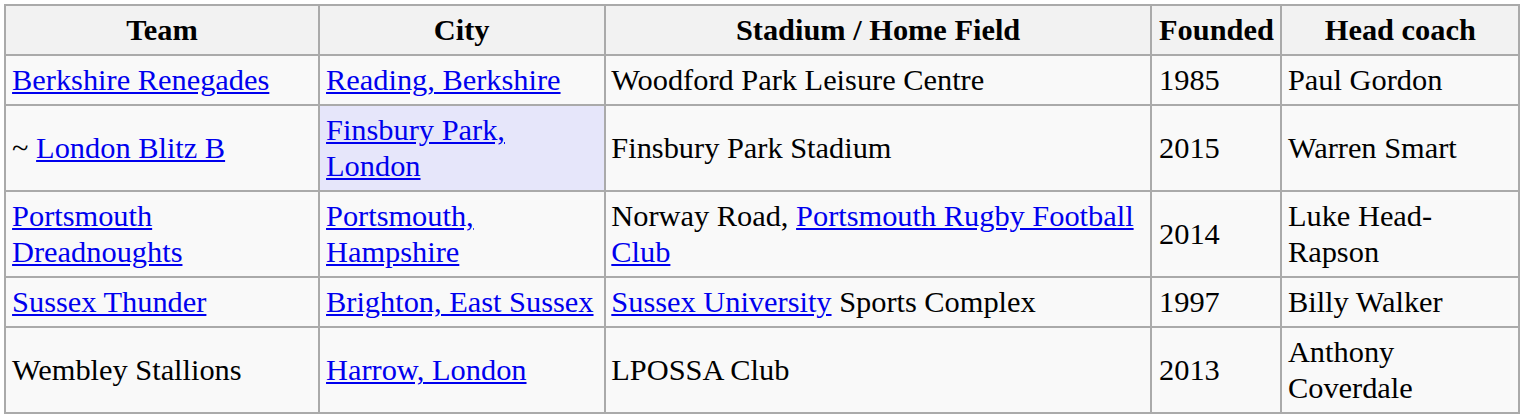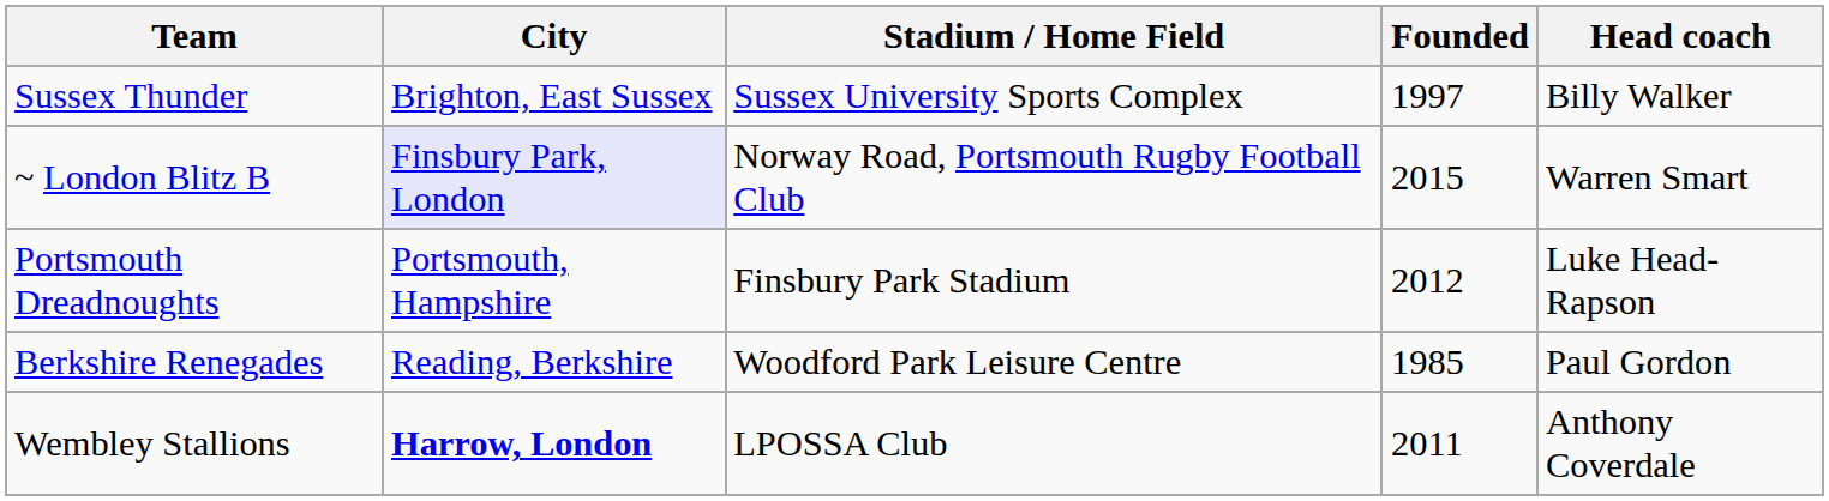 <table class="wikitable" style="text-align:center; font-size:95%;width:60%; text-align:left">
 <tr>
 <th><strong>Team</strong></th>
 <th><strong>City</strong></th>
 <th><strong>Stadium / Home Field</strong></th>
 <th><strong>Founded</strong></th>
 <th><strong>Head coach</strong></th>
 </tr>
 <tr --->
+<td> <a href='#'>Sussex Thunder</a></td>
+<td> <a href='#'>Brighton, East Sussex</a></td>
+<td><a href='#'>Sussex University</a> Sports Complex</td>
+<td>1997</td>
+<td>Billy Walker</td>
+</tr>
+<tr --->
+<td> ~ <a href='#'>London Blitz B</a></td>
+<td style="background: lavender;"><a href='#'>Finsbury Park, London</a></td>
+<td>Norway Road, <a href='#'>Portsmouth Rugby Football Club</a></td>
+<td>2015</td>
+<td>Warren Smart</td>
+</tr>
+<tr --->
+<td> <a href='#'>Portsmouth Dreadnoughts</a></td>
+<td> <a href='#'>Portsmouth, Hampshire</a></td>
+<td>Finsbury Park Stadium</td>
+<td>2012</td>
+<td>Luke Head-Rapson</td>
+</tr>
+<tr --->
 <td> <a href='#'>Berkshire Renegades</a></td>
 <td> <a href='#'>Reading, Berkshire</a></td>
 <td>Woodford Park Leisure Centre</td>
 <td>1985</td>
 <td>Paul Gordon</td>
 </tr>
 <tr --->
-<td> ~ <a href='#'>London Blitz B</a></td>
-<td style="background: lavender;"><a href='#'>Finsbury Park, London</a></td>
-<td>Finsbury Park Stadium</td>
-<td>2015</td>
-<td>Warren Smart</td>
-</tr>
-<tr --->
-<td> <a href='#'>Portsmouth Dreadnoughts</a></td>
-<td> <a href='#'>Portsmouth, Hampshire</a></td>
-<td>Norway Road, <a href='#'>Portsmouth Rugby Football Club</a></td>
-<td>2014</td>
-<td>Luke Head-Rapson</td>
-</tr>
-<tr --->
-<td> <a href='#'>Sussex Thunder</a></td>
-<td> <a href='#'>Brighton, East Sussex</a></td>
-<td><a href='#'>Sussex University</a> Sports Complex</td>
-<td>1997</td>
-<td>Billy Walker</td>
-</tr>
-<tr --->
 <td> Wembley Stallions</td>
-<td> <a href='#'>Harrow, London</a></td>
+<td><strong> <a href='#'>Harrow, London</a></strong></td>
 <td>LPOSSA Club</td>
-<td>2013</td>
+<td>2011</td>
 <td>Anthony Coverdale</td>
 </tr>
 <tr --->
 </tr>
 </table>
